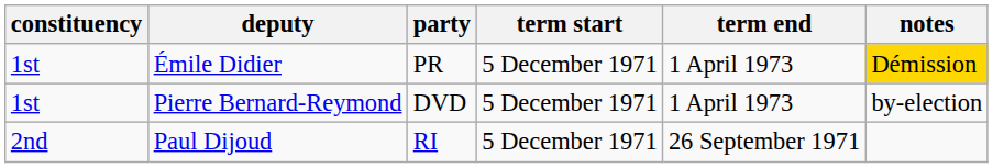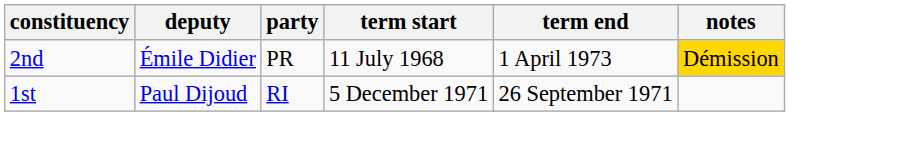 <table class="wikitable">
 <tr>
 <th>constituency</th>
 <th>deputy</th>
 <th>party</th>
 <th>term start</th>
 <th>term end</th>
 <th>notes</th>
 </tr>
 <tr>
-<td><a href='#'>1st</a></td>
+<td><a href='#'>2nd</a></td>
 <td><a href='#'>Émile Didier</a></td>
 <td>PR</td>
-<td>5 December 1971</td>
+<td>11 July 1968</td>
 <td>1 April 1973</td>
 <td style="background: gold;">Démission</td>
 </tr>
 <tr>
 <td><a href='#'>1st</a></td>
-<td><a href='#'>Pierre Bernard-Reymond</a></td>
-<td>DVD</td>
-<td>5 December 1971</td>
-<td>1 April 1973</td>
-<td>by-election</td>
-</tr>
-<tr>
-<td><a href='#'>2nd</a></td>
 <td><a href='#'>Paul Dijoud</a></td>
 <td><a href='#'>RI</a></td>
 <td>5 December 1971</td>
 <td>26 September 1971</td>
 </tr>
 </table>
